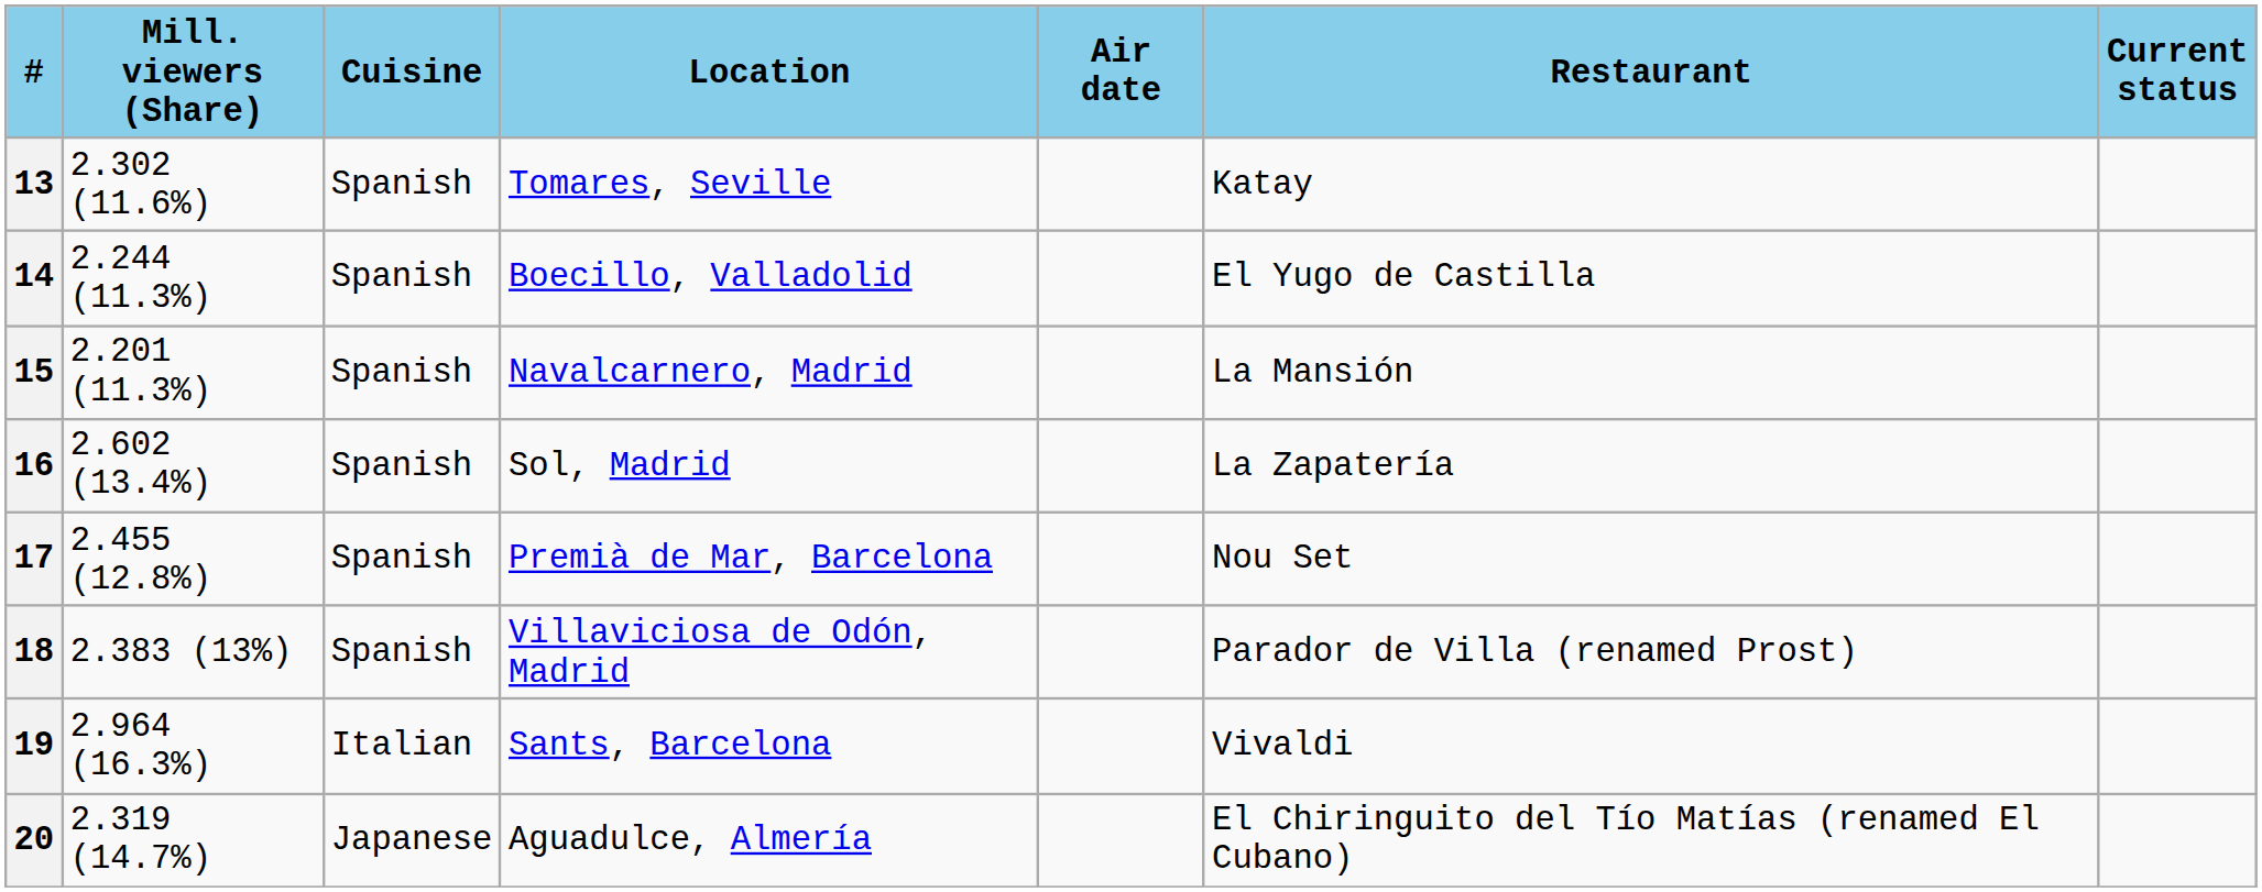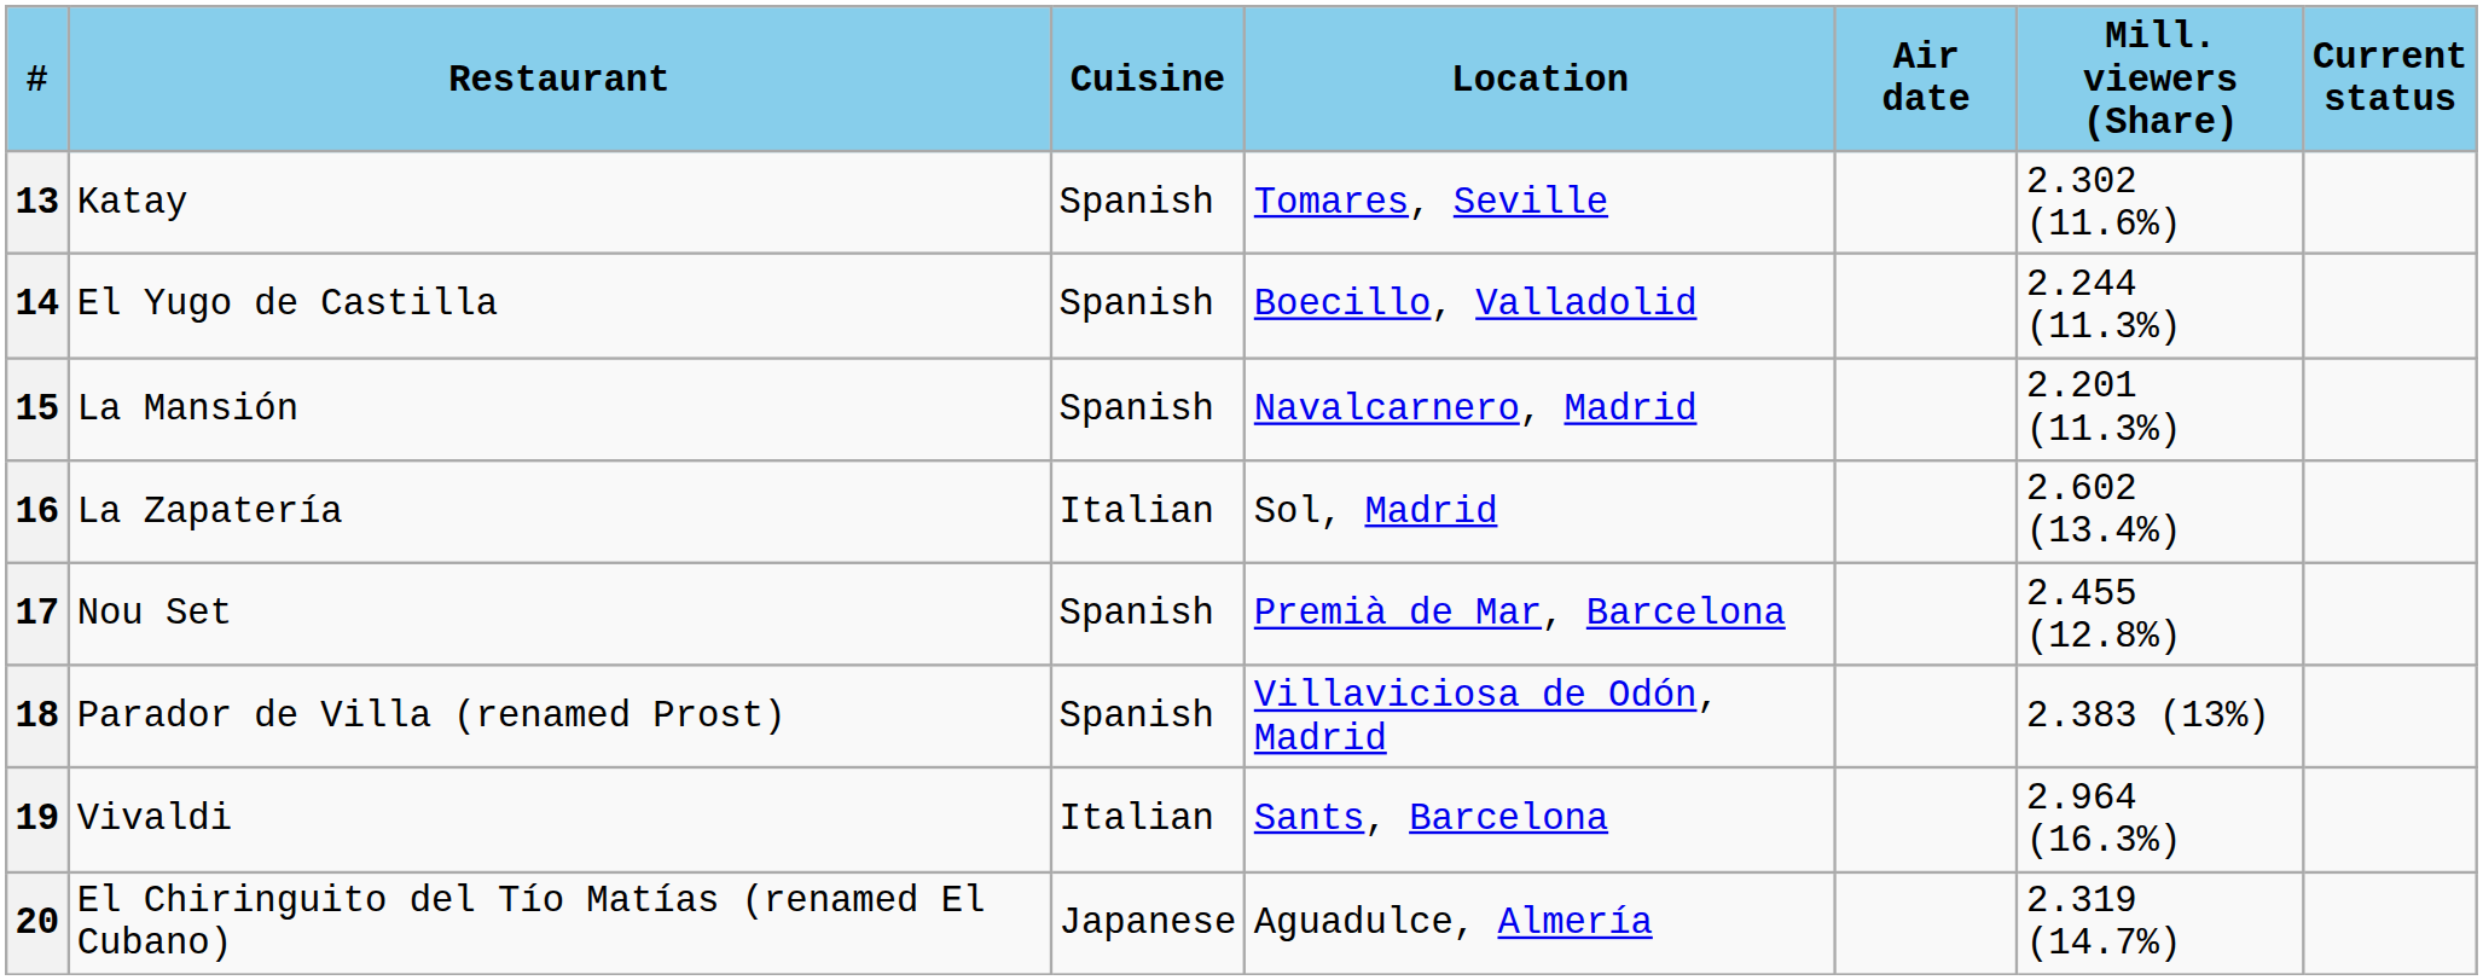 <table class=wikitable>
 <tr style="background:SkyBlue">
 <td align=center><strong>#</strong></td>
-<td align=center><strong>Mill. viewers<br>(Share)</strong></td>
+<td align=center><strong>Restaurant</strong></td>
 <td align=center><strong>Cuisine</strong></td>
 <td align=center><strong>Location</strong></td>
 <td align=center><strong>Air date</strong></td>
-<td align=center><strong>Restaurant</strong></td>
+<td align=center><strong>Mill. viewers<br>(Share)</strong></td>
 <td align=center><strong>Current<br>status</strong></td>
 </tr>
 <tr>
 <th>13</th>
-<td>2.302 (11.6%)</td>
+<td>Katay</td>
 <td>Spanish</td>
 <td><a href='#'>Tomares</a>, <a href='#'>Seville</a></td>
 <td></td>
-<td>Katay</td>
+<td>2.302 (11.6%)</td>
 <td></td>
 </tr>
 <tr>
 <th>14</th>
-<td>2.244 (11.3%)</td>
+<td>El Yugo de Castilla</td>
 <td>Spanish</td>
 <td><a href='#'>Boecillo</a>, <a href='#'>Valladolid</a></td>
 <td></td>
-<td>El Yugo de Castilla</td>
+<td>2.244 (11.3%)</td>
 <td></td>
 </tr>
 <tr>
 <th>15</th>
-<td>2.201 (11.3%)</td>
+<td>La Mansión</td>
 <td>Spanish</td>
 <td><a href='#'>Navalcarnero</a>, <a href='#'>Madrid</a></td>
 <td></td>
-<td>La Mansión</td>
+<td>2.201 (11.3%)</td>
 <td></td>
 </tr>
 <tr>
 <th>16</th>
-<td>2.602 (13.4%)</td>
-<td>Spanish</td>
+<td>La Zapatería</td>
+<td>Italian</td>
 <td>Sol, <a href='#'>Madrid</a></td>
 <td></td>
-<td>La Zapatería</td>
+<td>2.602 (13.4%)</td>
 <td></td>
 </tr>
 <tr>
 <th>17</th>
-<td>2.455 (12.8%)</td>
+<td>Nou Set</td>
 <td>Spanish</td>
 <td><a href='#'>Premià de Mar</a>, <a href='#'>Barcelona</a></td>
 <td></td>
-<td>Nou Set</td>
+<td>2.455 (12.8%)</td>
 <td></td>
 </tr>
 <tr>
 <th>18</th>
-<td>2.383 (13%)</td>
+<td>Parador de Villa (renamed Prost)</td>
 <td>Spanish</td>
 <td><a href='#'>Villaviciosa de Odón</a>, <a href='#'>Madrid</a></td>
 <td></td>
-<td>Parador de Villa (renamed Prost)</td>
+<td>2.383 (13%)</td>
 <td></td>
 </tr>
 <tr>
 <th>19</th>
-<td>2.964 (16.3%)</td>
+<td>Vivaldi</td>
 <td>Italian</td>
 <td><a href='#'>Sants</a>, <a href='#'>Barcelona</a></td>
 <td></td>
-<td>Vivaldi</td>
+<td>2.964 (16.3%)</td>
 <td></td>
 </tr>
 <tr>
 <th>20</th>
-<td>2.319 (14.7%)</td>
+<td>El Chiringuito del Tío Matías (renamed El Cubano)</td>
 <td>Japanese</td>
 <td>Aguadulce, <a href='#'>Almería</a></td>
 <td></td>
-<td>El Chiringuito del Tío Matías (renamed El Cubano)</td>
+<td>2.319 (14.7%)</td>
 <td></td>
 </tr>
 </table>
